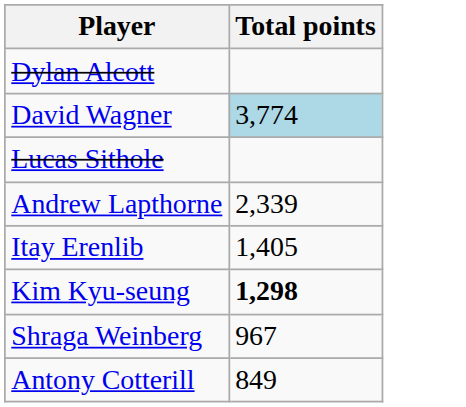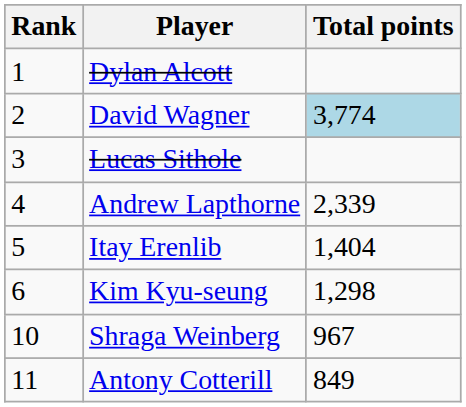 <table class=wikitable text-align:center>
 <tr>
+<th>Rank</th>
 <th>Player</th>
 <th>Total points</th>
 </tr>
 <tr>
+<td>1</td>
 <td align="left"> <s><a href='#'>Dylan Alcott</a></s></td>
 <td></td>
 </tr>
 <tr>
+<td>2</td>
 <td align="left"> <a href='#'>David Wagner</a></td>
 <td style="background: lightblue;">3,774</td>
 </tr>
 <tr>
+<td>3</td>
 <td align="left"> <s><a href='#'>Lucas Sithole</a></s></td>
 <td></td>
 </tr>
 <tr>
+<td>4</td>
 <td align="left"> <a href='#'>Andrew Lapthorne</a></td>
 <td>2,339</td>
 </tr>
 <tr>
+<td>5</td>
 <td align="left"> <a href='#'>Itay Erenlib</a></td>
-<td>1,405</td>
+<td>1,404</td>
 </tr>
 <tr>
+<td>6</td>
 <td align="left"> <a href='#'>Kim Kyu-seung</a></td>
-<td><strong>1,298</strong></td>
+<td>1,298</td>
 </tr>
 <tr>
+<td>10</td>
 <td align="left"> <a href='#'>Shraga Weinberg</a></td>
 <td>967</td>
 </tr>
 <tr>
+<td>11</td>
 <td align="left"> <a href='#'>Antony Cotterill</a></td>
 <td>849</td>
 </tr>
 </table>
